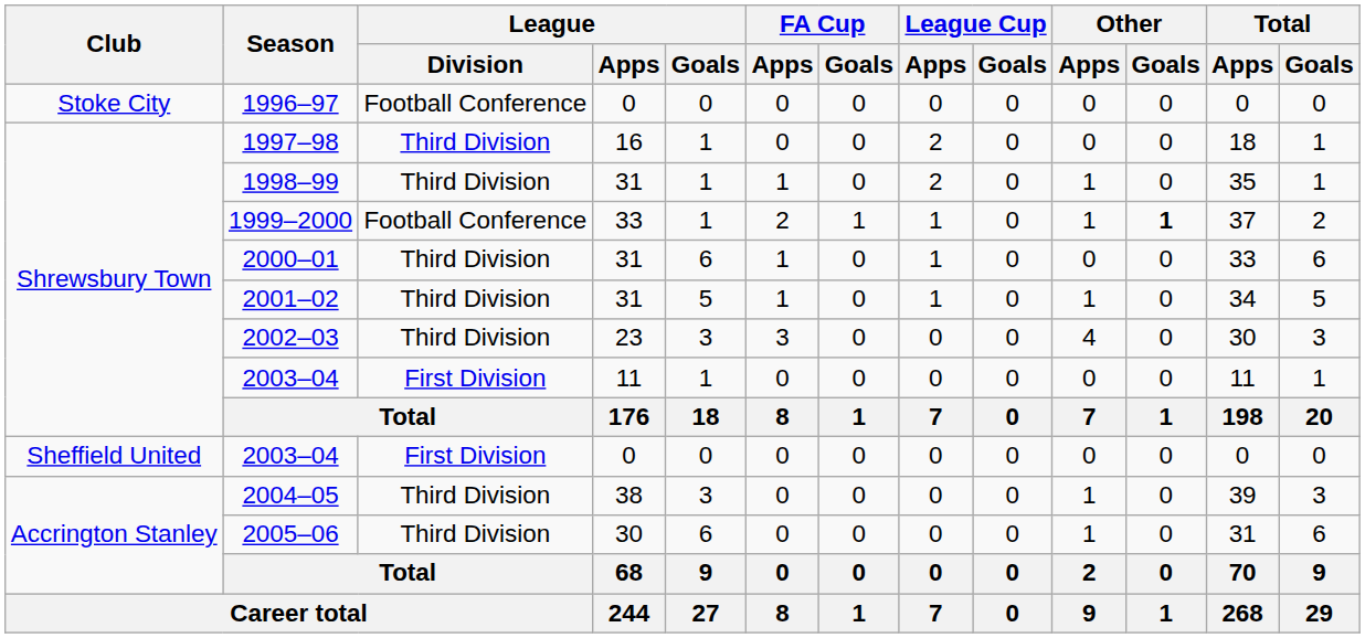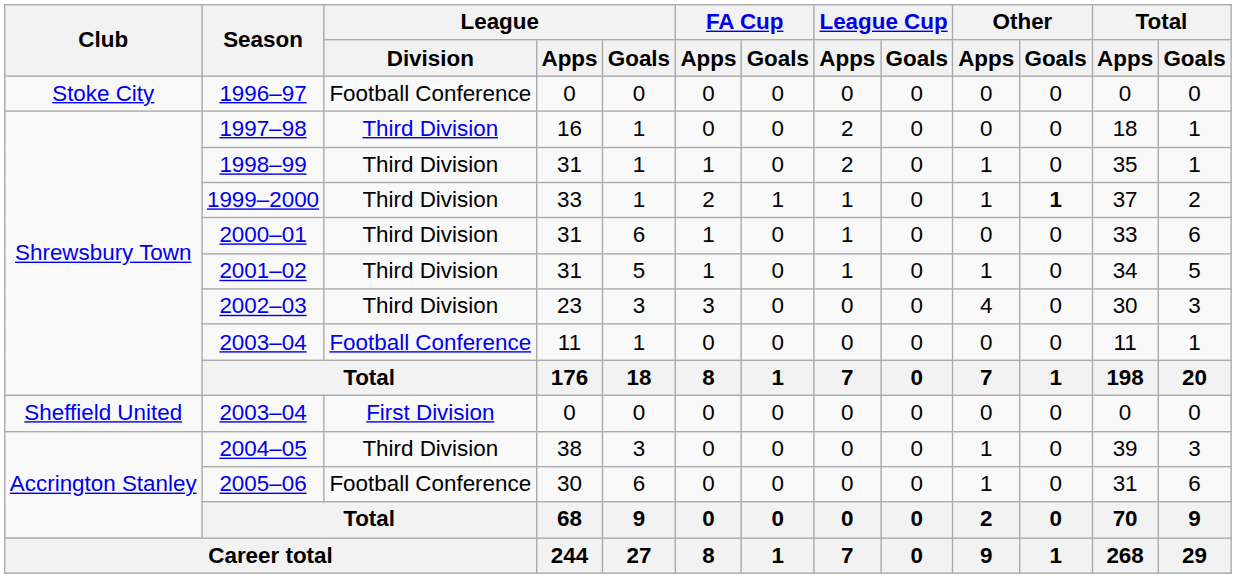 <table class="wikitable" style="text-align:center">
 <tr>
 <th rowspan="2">Club</th>
 <th rowspan="2">Season</th>
 <th colspan="3">League</th>
 <th colspan="2"><a href='#'>FA Cup</a></th>
 <th colspan="2"><a href='#'>League Cup</a></th>
 <th colspan="2">Other</th>
 <th colspan="2">Total</th>
 </tr>
 <tr>
 <th>Division</th>
 <th>Apps</th>
 <th>Goals</th>
 <th>Apps</th>
 <th>Goals</th>
 <th>Apps</th>
 <th>Goals</th>
 <th>Apps</th>
 <th>Goals</th>
 <th>Apps</th>
 <th>Goals</th>
 </tr>
 <tr>
 <td><a href='#'>Stoke City</a></td>
 <td><a href='#'>1996–97</a></td>
 <td>Football Conference</td>
 <td>0</td>
 <td>0</td>
 <td>0</td>
 <td>0</td>
 <td>0</td>
 <td>0</td>
 <td>0</td>
 <td>0</td>
 <td>0</td>
 <td>0</td>
 </tr>
 <tr>
 <td rowspan="8"><a href='#'>Shrewsbury Town</a></td>
 <td><a href='#'>1997–98</a></td>
 <td><a href='#'>Third Division</a></td>
 <td>16</td>
 <td>1</td>
 <td>0</td>
 <td>0</td>
 <td>2</td>
 <td>0</td>
 <td>0</td>
 <td>0</td>
 <td>18</td>
 <td>1</td>
 </tr>
 <tr>
 <td><a href='#'>1998–99</a></td>
 <td>Third Division</td>
 <td>31</td>
 <td>1</td>
 <td>1</td>
 <td>0</td>
 <td>2</td>
 <td>0</td>
 <td>1</td>
 <td>0</td>
 <td>35</td>
 <td>1</td>
 </tr>
 <tr>
 <td><a href='#'>1999–2000</a></td>
-<td>Football Conference</td>
+<td>Third Division</td>
 <td>33</td>
 <td>1</td>
 <td>2</td>
 <td>1</td>
 <td>1</td>
 <td>0</td>
 <td>1</td>
 <td><strong>1</strong></td>
 <td>37</td>
 <td>2</td>
 </tr>
 <tr>
 <td><a href='#'>2000–01</a></td>
 <td>Third Division</td>
 <td>31</td>
 <td>6</td>
 <td>1</td>
 <td>0</td>
 <td>1</td>
 <td>0</td>
 <td>0</td>
 <td>0</td>
 <td>33</td>
 <td>6</td>
 </tr>
 <tr>
 <td><a href='#'>2001–02</a></td>
 <td>Third Division</td>
 <td>31</td>
 <td>5</td>
 <td>1</td>
 <td>0</td>
 <td>1</td>
 <td>0</td>
 <td>1</td>
 <td>0</td>
 <td>34</td>
 <td>5</td>
 </tr>
 <tr>
 <td><a href='#'>2002–03</a></td>
 <td>Third Division</td>
 <td>23</td>
 <td>3</td>
 <td>3</td>
 <td>0</td>
 <td>0</td>
 <td>0</td>
 <td>4</td>
 <td>0</td>
 <td>30</td>
 <td>3</td>
 </tr>
 <tr>
 <td><a href='#'>2003–04</a></td>
-<td><a href='#'>First Division</a></td>
+<td><a href='#'>Football Conference</a></td>
 <td>11</td>
 <td>1</td>
 <td>0</td>
 <td>0</td>
 <td>0</td>
 <td>0</td>
 <td>0</td>
 <td>0</td>
 <td>11</td>
 <td>1</td>
 </tr>
 <tr>
 <th colspan="2">Total</th>
 <th>176</th>
 <th>18</th>
 <th>8</th>
 <th>1</th>
 <th>7</th>
 <th>0</th>
 <th>7</th>
 <th>1</th>
 <th>198</th>
 <th>20</th>
 </tr>
 <tr>
 <td><a href='#'>Sheffield United</a></td>
 <td><a href='#'>2003–04</a></td>
 <td><a href='#'>First Division</a></td>
 <td>0</td>
 <td>0</td>
 <td>0</td>
 <td>0</td>
 <td>0</td>
 <td>0</td>
 <td>0</td>
 <td>0</td>
 <td>0</td>
 <td>0</td>
 </tr>
 <tr>
 <td rowspan="3"><a href='#'>Accrington Stanley</a></td>
 <td><a href='#'>2004–05</a></td>
 <td>Third Division</td>
 <td>38</td>
 <td>3</td>
 <td>0</td>
 <td>0</td>
 <td>0</td>
 <td>0</td>
 <td>1</td>
 <td>0</td>
 <td>39</td>
 <td>3</td>
 </tr>
 <tr>
 <td><a href='#'>2005–06</a></td>
-<td>Third Division</td>
+<td>Football Conference</td>
 <td>30</td>
 <td>6</td>
 <td>0</td>
 <td>0</td>
 <td>0</td>
 <td>0</td>
 <td>1</td>
 <td>0</td>
 <td>31</td>
 <td>6</td>
 </tr>
 <tr>
 <th colspan="2">Total</th>
 <th>68</th>
 <th>9</th>
 <th>0</th>
 <th>0</th>
 <th>0</th>
 <th>0</th>
 <th>2</th>
 <th>0</th>
 <th>70</th>
 <th>9</th>
 </tr>
 <tr>
 <th colspan="3">Career total</th>
 <th>244</th>
 <th>27</th>
 <th>8</th>
 <th>1</th>
 <th>7</th>
 <th>0</th>
 <th>9</th>
 <th>1</th>
 <th>268</th>
 <th>29</th>
 </tr>
 </table>
